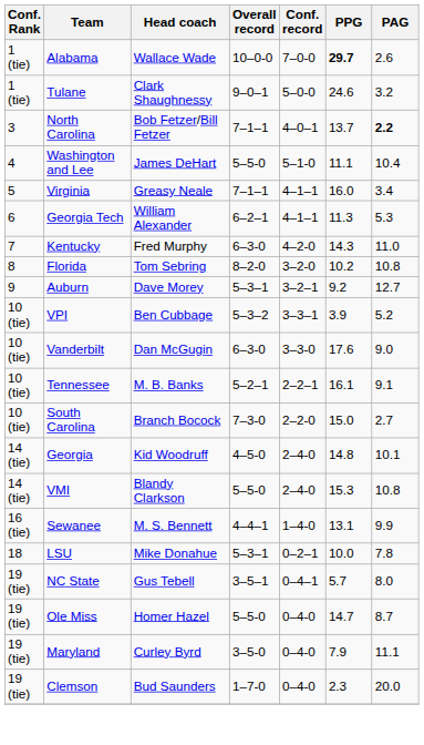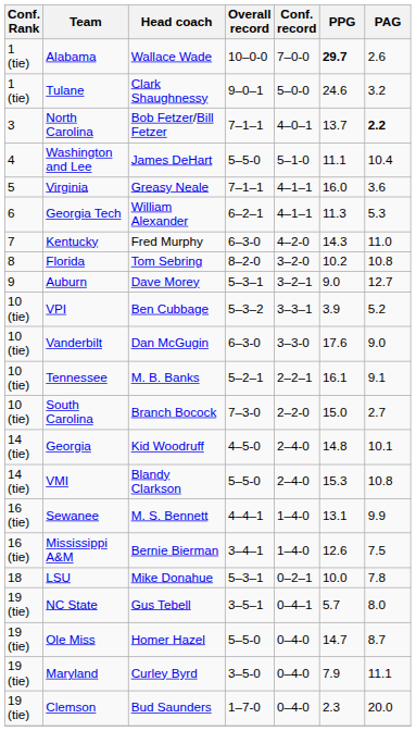 <table class="sortable wikitable">
 <tr>
 <th width="25">Conf. Rank</th>
 <th width="100">Team</th>
 <th width="115">Head coach</th>
 <th width="50">Overall record</th>
 <th width="50">Conf. record</th>
 <th width="50">PPG</th>
 <th width="50">PAG</th>
 </tr>
 <tr align="left" bgcolor="">
 <td>1 (tie)</td>
 <td><a href='#'>Alabama</a></td>
 <td><a href='#'>Wallace Wade</a></td>
 <td>10–0-0</td>
 <td>7–0-0</td>
 <td><strong>29.7</strong></td>
 <td>2.6</td>
 </tr>
 <tr align="left" bgcolor="">
 <td>1 (tie)</td>
 <td><a href='#'>Tulane</a></td>
 <td><a href='#'>Clark Shaughnessy</a></td>
 <td>9–0–1</td>
 <td>5–0-0</td>
 <td>24.6</td>
 <td>3.2</td>
 </tr>
 <tr align="left" bgcolor="">
 <td>3</td>
 <td><a href='#'>North Carolina</a></td>
 <td><a href='#'>Bob Fetzer</a>/<a href='#'>Bill Fetzer</a></td>
 <td>7–1–1</td>
 <td>4–0–1</td>
 <td>13.7</td>
 <td><strong>2.2</strong></td>
 </tr>
 <tr align="left" bgcolor="">
 <td>4</td>
 <td><a href='#'>Washington and Lee</a></td>
 <td><a href='#'>James DeHart</a></td>
 <td>5–5-0</td>
 <td>5–1-0</td>
 <td>11.1</td>
 <td>10.4</td>
 </tr>
 <tr align="left" bgcolor="">
 <td>5</td>
 <td><a href='#'>Virginia</a></td>
 <td><a href='#'>Greasy Neale</a></td>
 <td>7–1–1</td>
 <td>4–1–1</td>
 <td>16.0</td>
-<td>3.4</td>
+<td>3.6</td>
 </tr>
 <tr align="left" bgcolor="">
 <td>6</td>
 <td><a href='#'>Georgia Tech</a></td>
 <td><a href='#'>William Alexander</a></td>
 <td>6–2–1</td>
 <td>4–1–1</td>
 <td>11.3</td>
 <td>5.3</td>
 </tr>
 <tr align="left" bgcolor="">
 <td>7</td>
 <td><a href='#'>Kentucky</a></td>
 <td>Fred Murphy</td>
 <td>6–3-0</td>
 <td>4–2-0</td>
 <td>14.3</td>
 <td>11.0</td>
 </tr>
 <tr align="left" bgcolor="">
 <td>8</td>
 <td><a href='#'>Florida</a></td>
 <td><a href='#'>Tom Sebring</a></td>
 <td>8–2-0</td>
 <td>3–2-0</td>
 <td>10.2</td>
 <td>10.8</td>
 </tr>
 <tr align="left" bgcolor="">
 <td>9</td>
 <td><a href='#'>Auburn</a></td>
 <td><a href='#'>Dave Morey</a></td>
 <td>5–3–1</td>
 <td>3–2–1</td>
-<td>9.2</td>
+<td>9.0</td>
 <td>12.7</td>
 </tr>
 <tr align="left" bgcolor="">
 <td>10 (tie)</td>
 <td><a href='#'>VPI</a></td>
 <td><a href='#'>Ben Cubbage</a></td>
 <td>5–3–2</td>
 <td>3–3–1</td>
 <td>3.9</td>
 <td>5.2</td>
 </tr>
 <tr align="left" bgcolor="">
 <td>10 (tie)</td>
 <td><a href='#'>Vanderbilt</a></td>
 <td><a href='#'>Dan McGugin</a></td>
 <td>6–3-0</td>
 <td>3–3-0</td>
 <td>17.6</td>
 <td>9.0</td>
 </tr>
 <tr align="left" bgcolor="">
 <td>10 (tie)</td>
 <td><a href='#'>Tennessee</a></td>
 <td><a href='#'>M. B. Banks</a></td>
 <td>5–2–1</td>
 <td>2–2–1</td>
 <td>16.1</td>
 <td>9.1</td>
 </tr>
 <tr align="left" bgcolor="">
 <td>10 (tie)</td>
 <td><a href='#'>South Carolina</a></td>
 <td><a href='#'>Branch Bocock</a></td>
 <td>7–3-0</td>
 <td>2–2-0</td>
 <td>15.0</td>
 <td>2.7</td>
 </tr>
 <tr align="left" bgcolor="">
 <td>14 (tie)</td>
 <td><a href='#'>Georgia</a></td>
 <td><a href='#'>Kid Woodruff</a></td>
 <td>4–5-0</td>
 <td>2–4-0</td>
 <td>14.8</td>
 <td>10.1</td>
 </tr>
 <tr align="left" bgcolor="">
 <td>14 (tie)</td>
 <td><a href='#'>VMI</a></td>
 <td><a href='#'>Blandy Clarkson</a></td>
 <td>5–5-0</td>
 <td>2–4-0</td>
 <td>15.3</td>
 <td>10.8</td>
 </tr>
 <tr align="left" bgcolor="">
 <td>16 (tie)</td>
 <td><a href='#'>Sewanee</a></td>
 <td><a href='#'>M. S. Bennett</a></td>
 <td>4–4–1</td>
 <td>1–4-0</td>
 <td>13.1</td>
 <td>9.9</td>
 </tr>
 <tr align="left" bgcolor="">
+<td>16 (tie)</td>
+<td><a href='#'>Mississippi A&M</a></td>
+<td><a href='#'>Bernie Bierman</a></td>
+<td>3–4–1</td>
+<td>1–4-0</td>
+<td>12.6</td>
+<td>7.5</td>
+</tr>
+<tr align="left" bgcolor="">
 <td>18</td>
 <td><a href='#'>LSU</a></td>
 <td><a href='#'>Mike Donahue</a></td>
 <td>5–3–1</td>
 <td>0–2–1</td>
 <td>10.0</td>
 <td>7.8</td>
 </tr>
 <tr align="left" bgcolor="">
 <td>19 (tie)</td>
 <td><a href='#'>NC State</a></td>
 <td><a href='#'>Gus Tebell</a></td>
 <td>3–5–1</td>
 <td>0–4–1</td>
 <td>5.7</td>
 <td>8.0</td>
 </tr>
 <tr align="left" bgcolor="">
 <td>19 (tie)</td>
 <td><a href='#'>Ole Miss</a></td>
 <td><a href='#'>Homer Hazel</a></td>
 <td>5–5-0</td>
 <td>0–4-0</td>
 <td>14.7</td>
 <td>8.7</td>
 </tr>
 <tr align="left" bgcolor="">
 <td>19 (tie)</td>
 <td><a href='#'>Maryland</a></td>
 <td><a href='#'>Curley Byrd</a></td>
 <td>3–5-0</td>
 <td>0–4-0</td>
 <td>7.9</td>
 <td>11.1</td>
 </tr>
 <tr align="left" bgcolor="">
 <td>19 (tie)</td>
 <td><a href='#'>Clemson</a></td>
 <td><a href='#'>Bud Saunders</a></td>
 <td>1–7-0</td>
 <td>0–4-0</td>
 <td>2.3</td>
 <td>20.0</td>
 </tr>
 <tr align="left" bgcolor="">
 </tr>
 </table>
